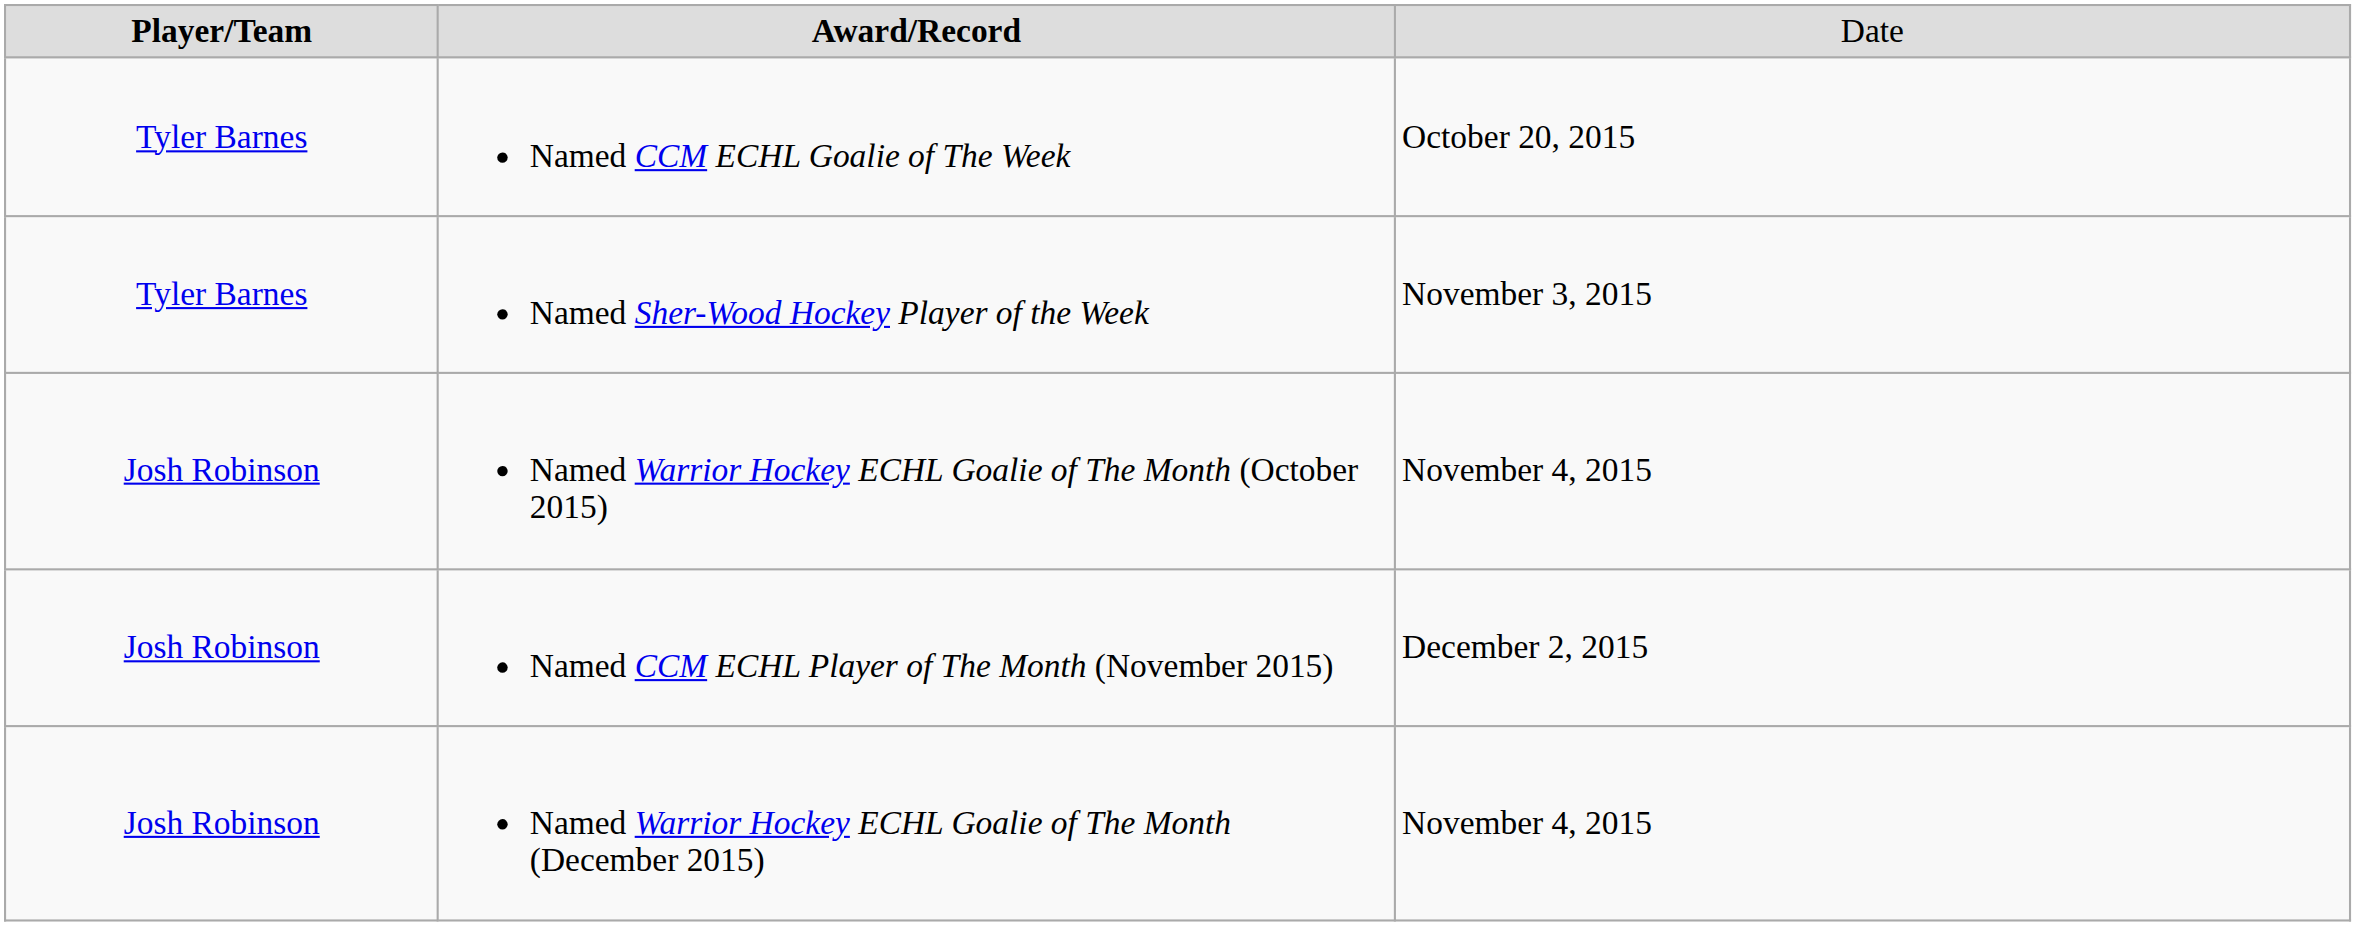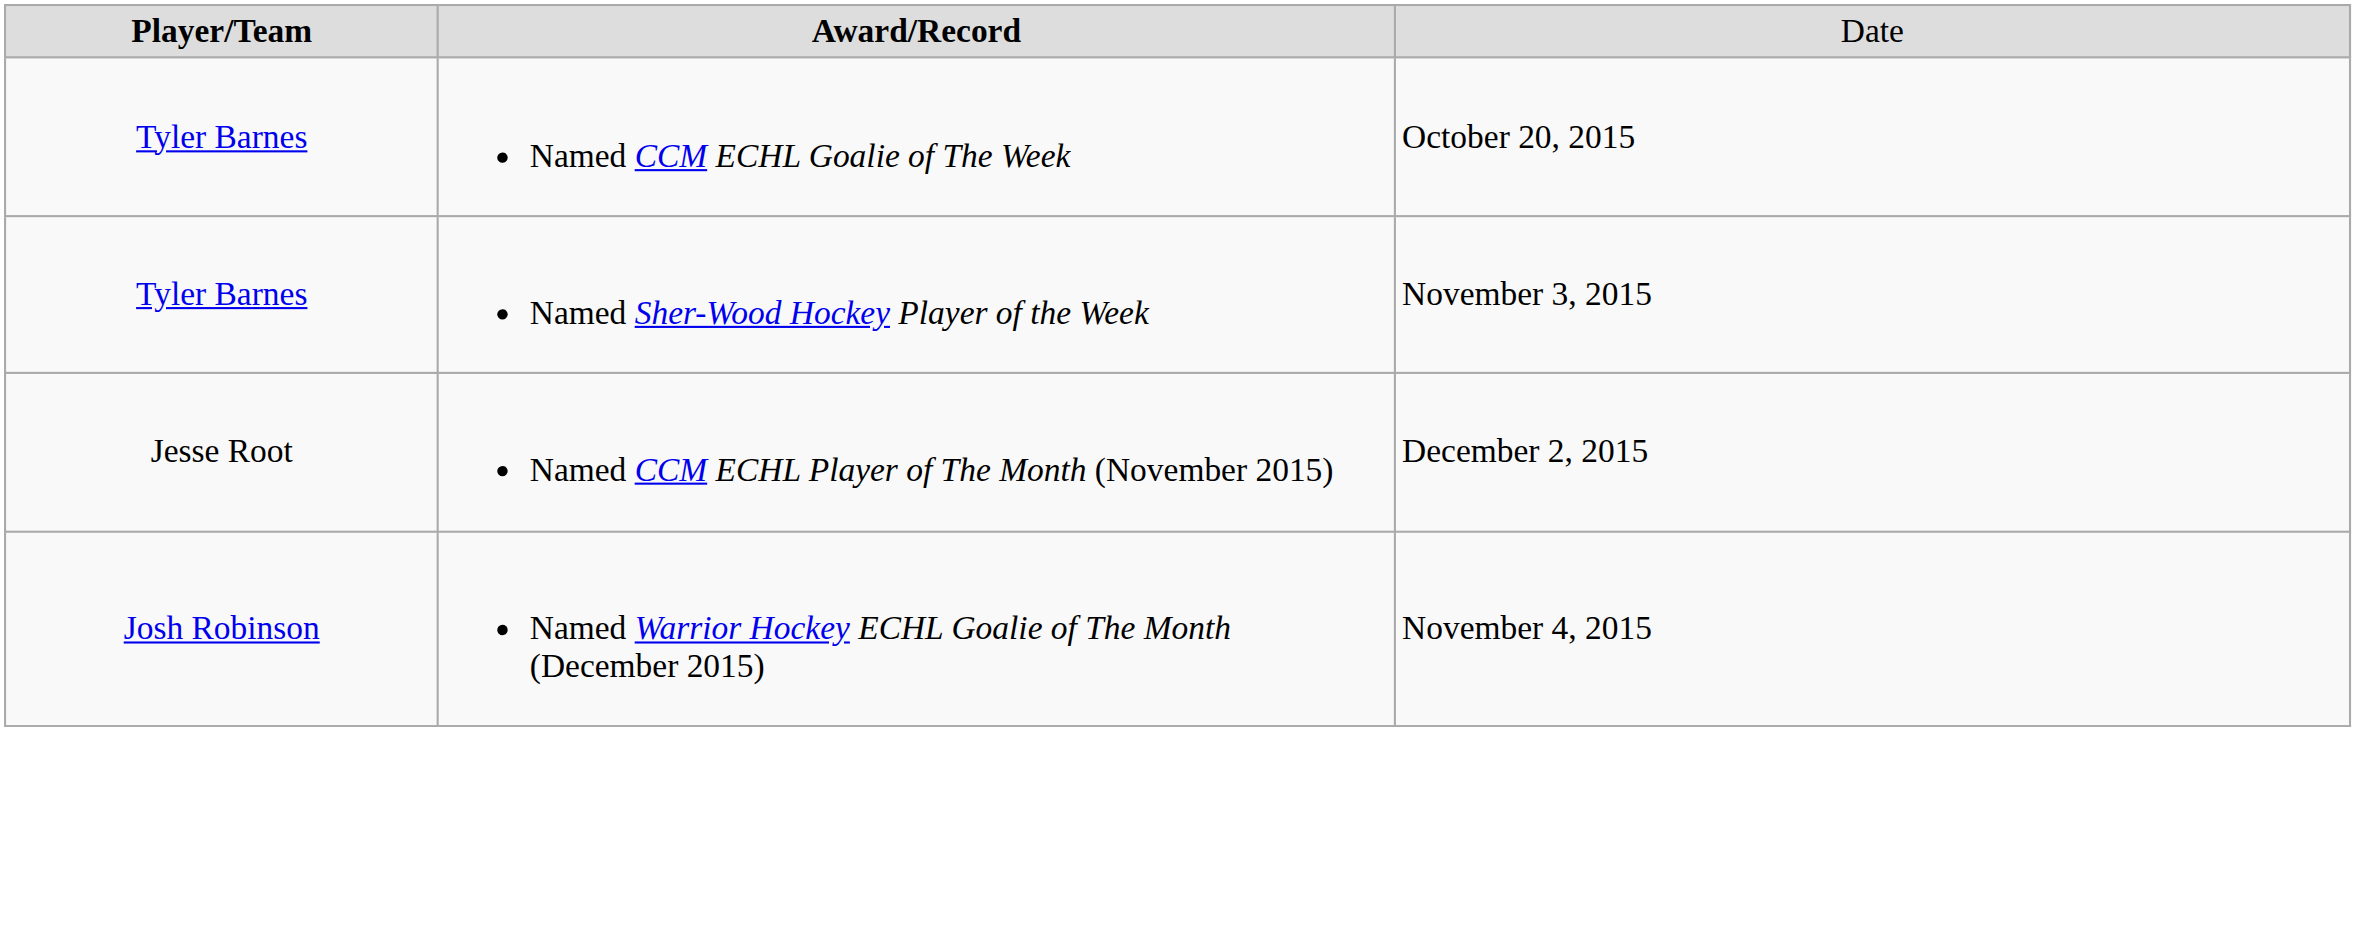 <table class="wikitable" style="text-align: center;">
 <tr align="center" bgcolor="dddddd">
 <td><strong>Player/Team</strong></td>
 <td><strong>Award/Record</strong></td>
 <td>Date</td>
 </tr>
 <tr>
 <td style="width: 200px; height: 2px; text-align: center"><a href='#'>Tyler Barnes</a></td>
 <td style="width: 450px; height: 2px; text-align: left"><br><ul><li>Named <em><a href='#'>CCM</a> ECHL Goalie of The Week</em></li></ul></td>
 <td style="width: 450px; height: 2px; text-align: left">October 20, 2015</td>
 </tr>
 <tr>
 <td style="width: 200px; height: 2px; text-align: center"><a href='#'>Tyler Barnes</a></td>
 <td style="width: 450px; height: 2px; text-align: left"><br><ul><li>Named <em><a href='#'>Sher-Wood Hockey</a> Player of the Week</em></li></ul></td>
 <td style="width: 450px; height: 2px; text-align: left">November 3, 2015</td>
 </tr>
 <tr>
-<td style="width: 200px; height: 2px; text-align: center"><a href='#'>Josh Robinson</a></td>
-<td style="width: 450px; height: 2px; text-align: left"><br><ul><li>Named <em><a href='#'>Warrior Hockey</a> ECHL Goalie of The Month</em> (October 2015)</li></ul></td>
-<td style="width: 450px; height: 2px; text-align: left">November 4, 2015</td>
-</tr>
-<tr>
-<td style="width: 200px; height: 2px; text-align: center"><a href='#'>Josh Robinson</a></td>
+<td style="width: 200px; height: 2px; text-align: center">Jesse Root</td>
 <td style="width: 450px; height: 2px; text-align: left"><br><ul><li>Named <em><a href='#'>CCM</a> ECHL Player of The Month</em> (November 2015)</li></ul></td>
 <td style="width: 450px; height: 2px; text-align: left">December 2, 2015</td>
 </tr>
 <tr>
 <td style="width: 200px; height: 2px; text-align: center"><a href='#'>Josh Robinson</a></td>
 <td style="width: 450px; height: 2px; text-align: left"><br><ul><li>Named <em><a href='#'>Warrior Hockey</a> ECHL Goalie of The Month</em> (December 2015)</li></ul></td>
 <td style="width: 450px; height: 2px; text-align: left">November 4, 2015</td>
 </tr>
 </table>
